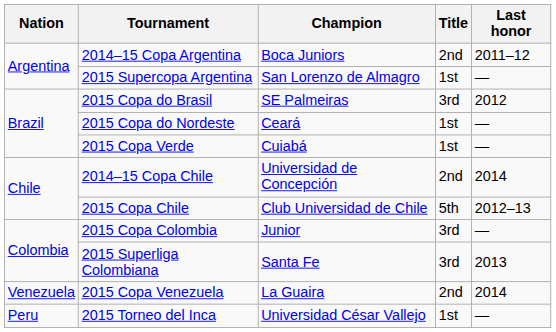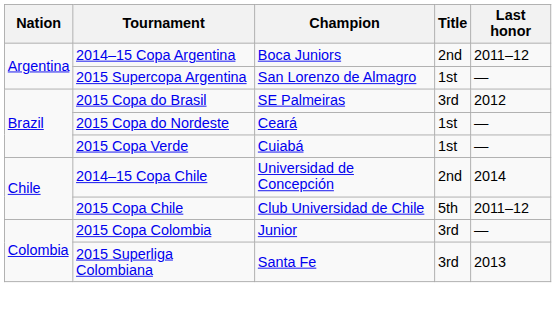 <table class="wikitable sortable">
 <tr>
 <th>Nation</th>
 <th>Tournament</th>
 <th>Champion</th>
 <th data-sort-type="number">Title</th>
 <th>Last honor</th>
 </tr>
 <tr>
 <td rowspan=2> <a href='#'>Argentina</a></td>
 <td><a href='#'>2014–15 Copa Argentina</a></td>
 <td><a href='#'>Boca Juniors</a></td>
 <td>2nd</td>
 <td>2011–12</td>
 </tr>
 <tr>
 <td><a href='#'>2015 Supercopa Argentina</a></td>
 <td><a href='#'>San Lorenzo de Almagro</a></td>
 <td>1st</td>
 <td>—</td>
 </tr>
 <tr>
 <td rowspan=3> <a href='#'>Brazil</a></td>
 <td><a href='#'>2015 Copa do Brasil</a></td>
 <td><a href='#'>SE Palmeiras</a></td>
 <td>3rd</td>
 <td>2012</td>
 </tr>
 <tr>
 <td><a href='#'>2015 Copa do Nordeste</a></td>
 <td><a href='#'>Ceará</a></td>
 <td>1st</td>
 <td>—</td>
 </tr>
 <tr>
 <td><a href='#'>2015 Copa Verde</a></td>
 <td><a href='#'>Cuiabá</a></td>
 <td>1st</td>
 <td>—</td>
 </tr>
 <tr>
 <td rowspan=2> <a href='#'>Chile</a></td>
 <td><a href='#'>2014–15 Copa Chile</a></td>
 <td><a href='#'>Universidad de Concepción</a></td>
 <td>2nd</td>
 <td>2014</td>
 </tr>
 <tr>
 <td><a href='#'>2015 Copa Chile</a></td>
 <td><a href='#'>Club Universidad de Chile</a></td>
 <td>5th</td>
-<td>2012–13</td>
+<td>2011–12</td>
 </tr>
 <tr>
 <td rowspan=2> <a href='#'>Colombia</a></td>
 <td><a href='#'>2015 Copa Colombia</a></td>
 <td><a href='#'>Junior</a></td>
 <td>3rd</td>
 <td>—</td>
 </tr>
 <tr>
 <td><a href='#'>2015 Superliga Colombiana</a></td>
 <td><a href='#'>Santa Fe</a></td>
 <td>3rd</td>
 <td>2013</td>
 </tr>
-<tr>
-<td> <a href='#'>Venezuela</a></td>
-<td><a href='#'>2015 Copa Venezuela</a></td>
-<td><a href='#'>La Guaira</a></td>
-<td>2nd</td>
-<td>2014</td>
-</tr>
-<tr>
-<td> <a href='#'>Peru</a></td>
-<td><a href='#'>2015 Torneo del Inca</a></td>
-<td><a href='#'>Universidad César Vallejo</a></td>
-<td>1st</td>
-<td>—</td>
-</tr>
 </table>
